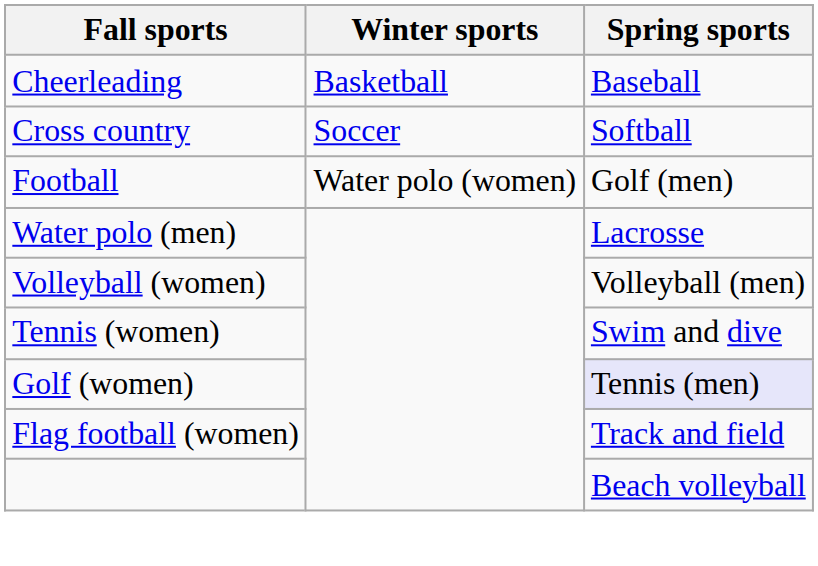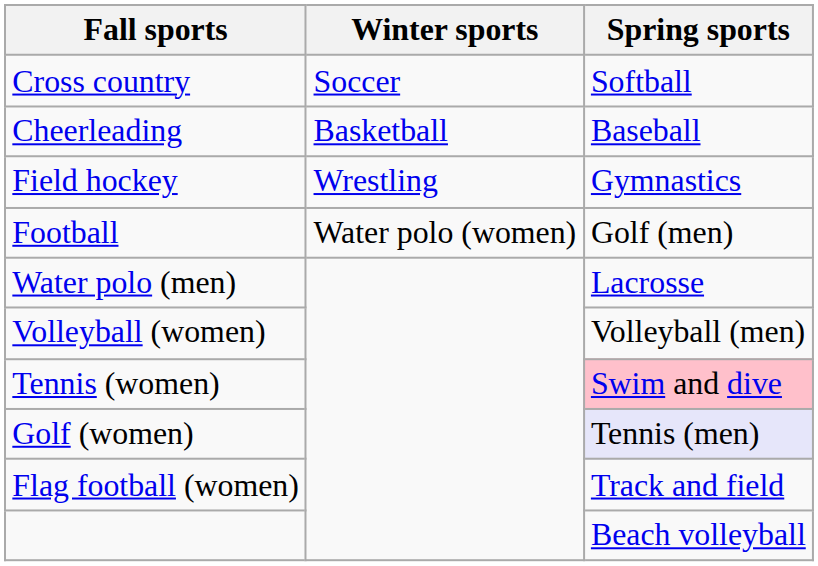 <table class="wikitable">
 <tr>
 <th>Fall sports</th>
 <th>Winter sports</th>
 <th>Spring sports</th>
 </tr>
 <tr>
+<td><a href='#'>Cross country</a></td>
+<td><a href='#'>Soccer</a></td>
+<td><a href='#'>Softball</a></td>
+</tr>
+<tr>
 <td><a href='#'>Cheerleading</a></td>
 <td><a href='#'>Basketball</a></td>
 <td><a href='#'>Baseball</a></td>
 </tr>
 <tr>
-<td><a href='#'>Cross country</a></td>
-<td><a href='#'>Soccer</a></td>
-<td><a href='#'>Softball</a></td>
+<td><a href='#'>Field hockey</a></td>
+<td><a href='#'>Wrestling</a></td>
+<td><a href='#'>Gymnastics</a></td>
 </tr>
 <tr>
 <td><a href='#'>Football</a></td>
 <td>Water polo (women)</td>
 <td>Golf (men)</td>
 </tr>
 <tr>
 <td><a href='#'>Water polo</a> (men)</td>
 <td rowspan="6"></td>
 <td><a href='#'>Lacrosse</a></td>
 </tr>
 <tr>
 <td><a href='#'>Volleyball</a> (women)</td>
 <td>Volleyball (men)</td>
 </tr>
 <tr>
 <td><a href='#'>Tennis</a> (women)</td>
-<td><a href='#'>Swim</a> and <a href='#'>dive</a></td>
+<td style="background: pink;"><a href='#'>Swim</a> and <a href='#'>dive</a></td>
 </tr>
 <tr>
 <td><a href='#'>Golf</a> (women)</td>
 <td style="background: lavender;">Tennis (men)</td>
 </tr>
 <tr>
 <td><a href='#'>Flag football</a> (women)</td>
 <td><a href='#'>Track and field</a></td>
 </tr>
 <tr>
 <td></td>
 <td><a href='#'>Beach volleyball</a></td>
 </tr>
 </table>
